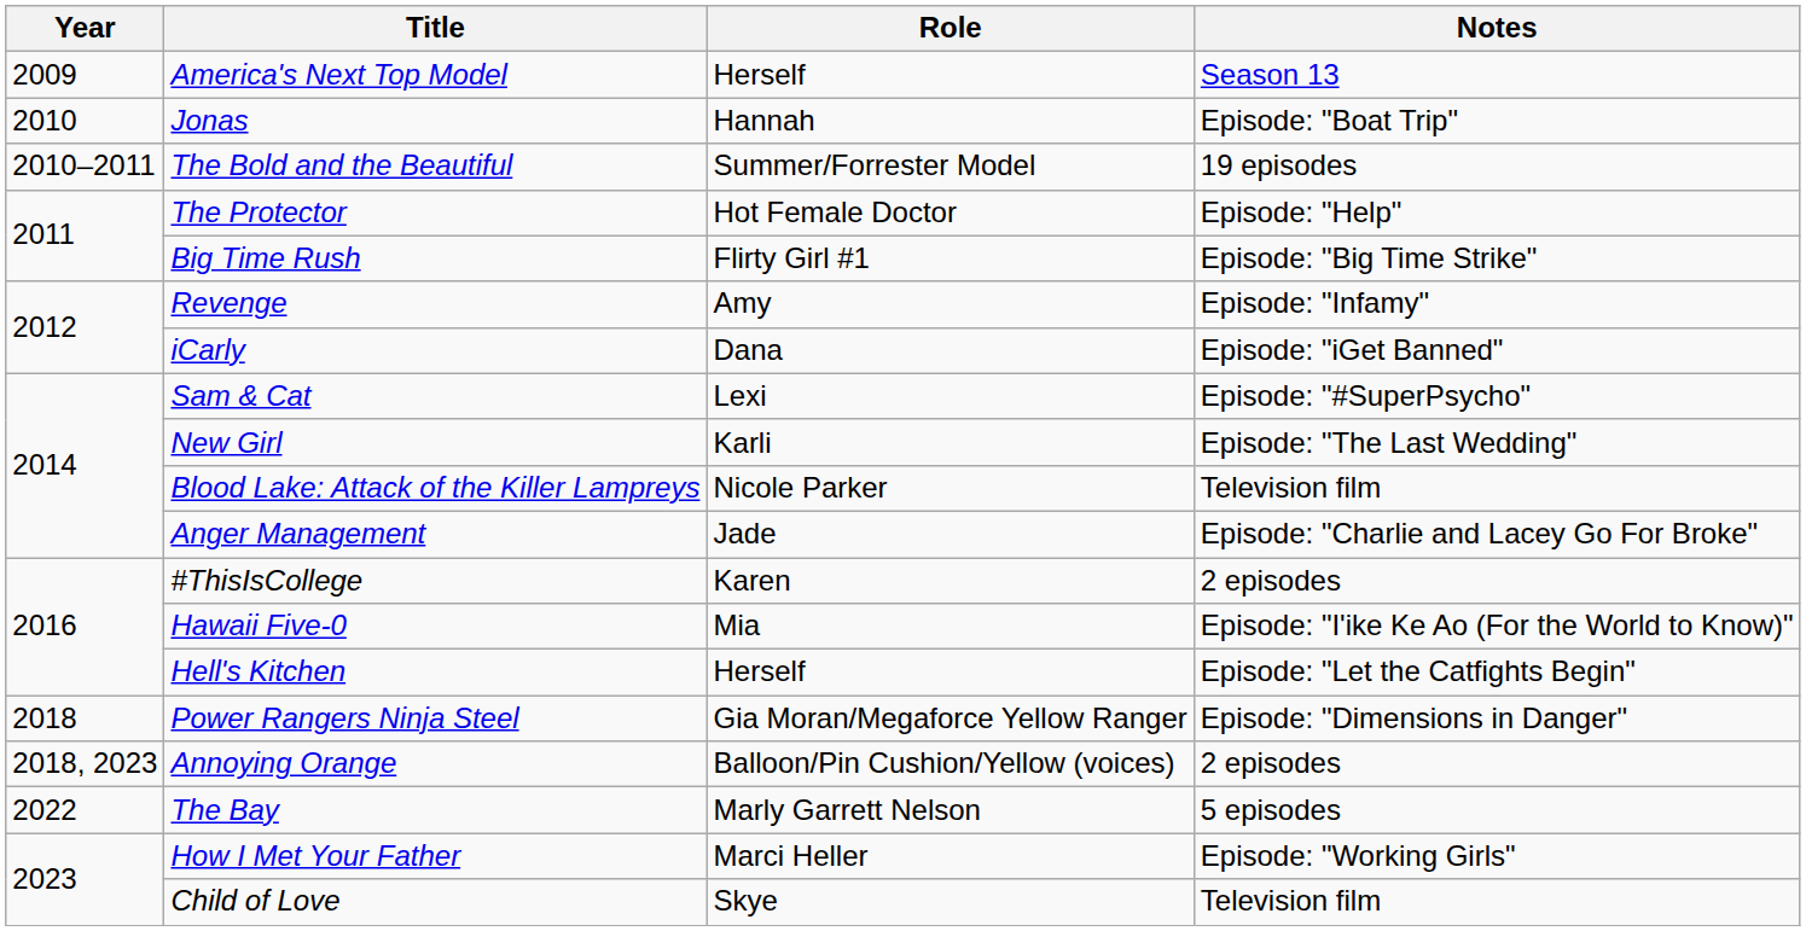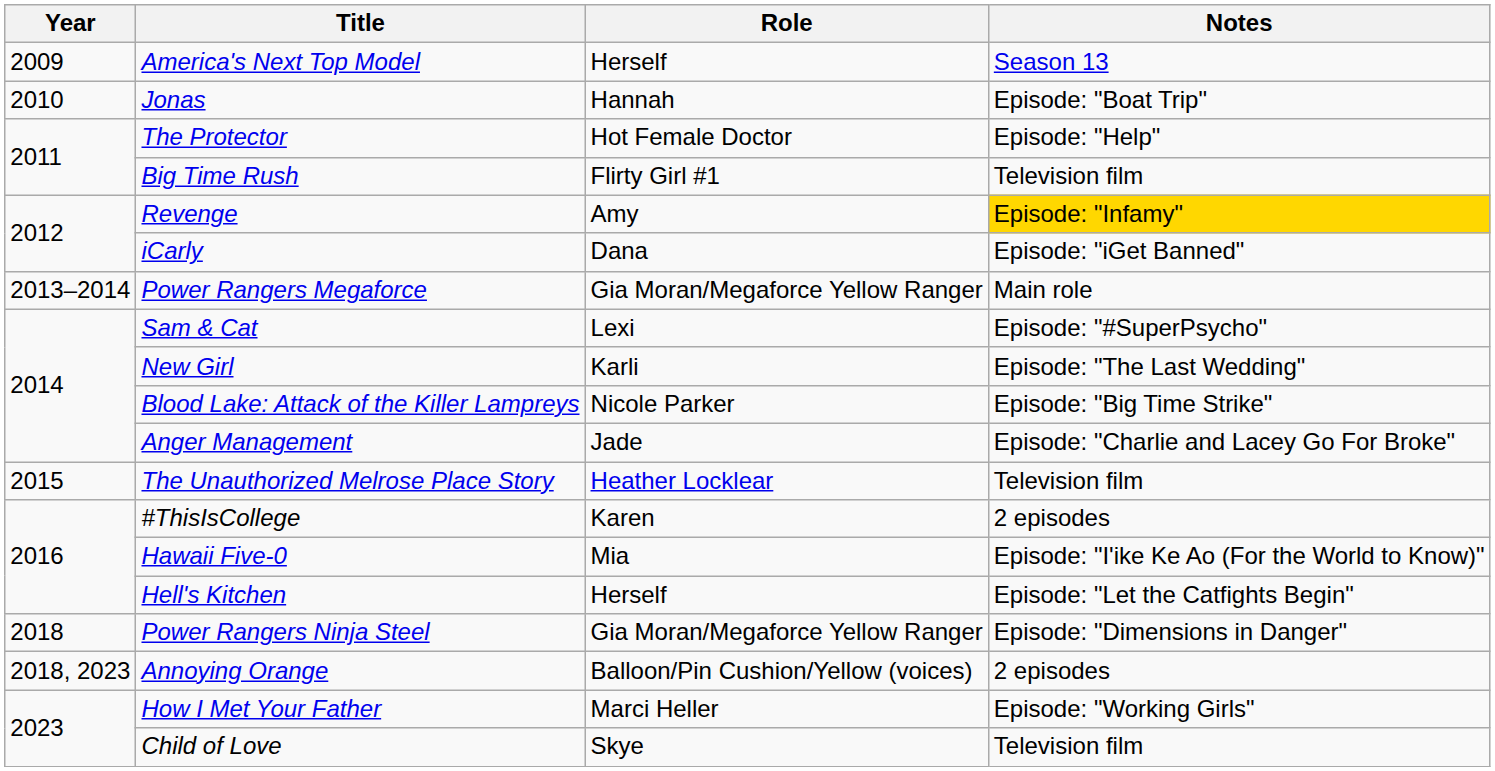 <table class="wikitable sortable">
 <tr>
 <th>Year</th>
 <th>Title</th>
 <th>Role</th>
 <th class="unsortable">Notes</th>
 </tr>
 <tr>
 <td>2009</td>
 <td><em><a href='#'>America's Next Top Model</a></em></td>
 <td>Herself</td>
 <td><a href='#'>Season 13</a></td>
 </tr>
 <tr>
 <td>2010</td>
 <td><em><a href='#'>Jonas</a></em></td>
 <td>Hannah</td>
 <td>Episode: "Boat Trip"</td>
 </tr>
 <tr>
-<td>2010–2011</td>
-<td><em><a href='#'>The Bold and the Beautiful</a></em></td>
-<td>Summer/Forrester Model</td>
-<td>19 episodes</td>
-</tr>
-<tr>
 <td rowspan="2">2011</td>
 <td><em><a href='#'>The Protector</a></em></td>
 <td>Hot Female Doctor</td>
 <td>Episode: "Help"</td>
 </tr>
 <tr>
 <td><em><a href='#'>Big Time Rush</a></em></td>
 <td>Flirty Girl #1</td>
-<td>Episode: "Big Time Strike"</td>
+<td>Television film</td>
 </tr>
 <tr>
 <td rowspan="2">2012</td>
 <td><em><a href='#'>Revenge</a></em></td>
 <td>Amy</td>
-<td>Episode: "Infamy"</td>
+<td style="background: gold;">Episode: "Infamy"</td>
 </tr>
 <tr>
 <td><em><a href='#'>iCarly</a></em></td>
 <td>Dana</td>
 <td>Episode: "iGet Banned"</td>
+</tr>
+<tr>
+<td>2013–2014</td>
+<td><em><a href='#'>Power Rangers Megaforce</a></em></td>
+<td>Gia Moran/Megaforce Yellow Ranger</td>
+<td>Main role</td>
 </tr>
 <tr>
 <td rowspan="4">2014</td>
 <td><em><a href='#'>Sam & Cat</a></em></td>
 <td>Lexi</td>
 <td>Episode: "#SuperPsycho"</td>
 </tr>
 <tr>
 <td><em><a href='#'>New Girl</a></em></td>
 <td>Karli</td>
 <td>Episode: "The Last Wedding"</td>
 </tr>
 <tr>
 <td><em><a href='#'>Blood Lake: Attack of the Killer Lampreys</a></em></td>
 <td>Nicole Parker</td>
-<td>Television film</td>
+<td>Episode: "Big Time Strike"</td>
 </tr>
 <tr>
 <td><em><a href='#'>Anger Management</a></em></td>
 <td>Jade</td>
 <td>Episode: "Charlie and Lacey Go For Broke"</td>
+</tr>
+<tr>
+<td>2015</td>
+<td><em><a href='#'>The Unauthorized Melrose Place Story</a></em></td>
+<td><a href='#'>Heather Locklear</a></td>
+<td>Television film</td>
 </tr>
 <tr>
 <td rowspan="3">2016</td>
 <td><em>#ThisIsCollege</em></td>
 <td>Karen</td>
 <td>2 episodes</td>
 </tr>
 <tr>
 <td><em><a href='#'>Hawaii Five-0</a></em></td>
 <td>Mia</td>
 <td>Episode: "I'ike Ke Ao (For the World to Know)"</td>
 </tr>
 <tr>
 <td><em><a href='#'>Hell's Kitchen</a></em></td>
 <td>Herself</td>
 <td>Episode: "Let the Catfights Begin"</td>
 </tr>
 <tr>
 <td>2018</td>
 <td><em><a href='#'>Power Rangers Ninja Steel</a></em></td>
 <td>Gia Moran/Megaforce Yellow Ranger</td>
 <td>Episode: "Dimensions in Danger"</td>
 </tr>
 <tr>
 <td>2018, 2023</td>
 <td><em><a href='#'>Annoying Orange</a></em></td>
 <td>Balloon/Pin Cushion/Yellow (voices)</td>
 <td>2 episodes</td>
 </tr>
 <tr>
-<td>2022</td>
-<td><em><a href='#'>The Bay</a></em></td>
-<td>Marly Garrett Nelson</td>
-<td>5 episodes</td>
-</tr>
-<tr>
 <td rowspan="2">2023</td>
 <td><em><a href='#'>How I Met Your Father</a></em></td>
 <td>Marci Heller</td>
 <td>Episode: "Working Girls"</td>
 </tr>
 <tr>
 <td><em>Child of Love</em></td>
 <td>Skye</td>
 <td>Television film</td>
 </tr>
 </table>
